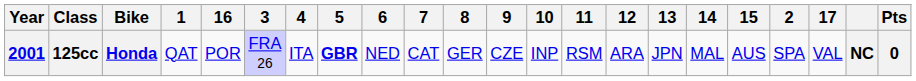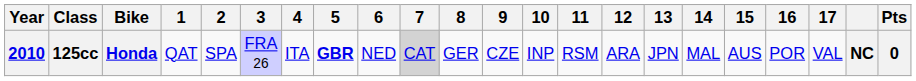 <table class="wikitable" style="text-align:center">
 <tr>
 <th>Year</th>
 <th>Class</th>
 <th>Bike</th>
 <th>1</th>
-<th>16</th>
+<th>2</th>
 <th>3</th>
 <th>4</th>
 <th>5</th>
 <th>6</th>
 <th>7</th>
 <th>8</th>
 <th>9</th>
 <th>10</th>
 <th>11</th>
 <th>12</th>
 <th>13</th>
 <th>14</th>
 <th>15</th>
-<th>2</th>
+<th>16</th>
 <th>17</th>
 <th></th>
 <th>Pts</th>
 </tr>
 <tr>
-<th><a href='#'>2001</a></th>
+<th><a href='#'>2010</a></th>
 <th>125cc</th>
 <th><a href='#'>Honda</a></th>
 <td><a href='#'>QAT</a></td>
-<td><a href='#'>POR</a></td>
+<td><a href='#'>SPA</a></td>
 <td style="background:#CFCFFF;"><a href='#'>FRA</a><br><small>26</small></td>
 <td><a href='#'>ITA</a></td>
 <td><strong><a href='#'>GBR</a></strong></td>
 <td><a href='#'>NED</a></td>
-<td><a href='#'>CAT</a></td>
+<td style="background: lightgrey;"><a href='#'>CAT</a></td>
 <td><a href='#'>GER</a></td>
 <td><a href='#'>CZE</a></td>
 <td><a href='#'>INP</a></td>
 <td><a href='#'>RSM</a></td>
 <td><a href='#'>ARA</a></td>
 <td><a href='#'>JPN</a></td>
 <td><a href='#'>MAL</a></td>
 <td><a href='#'>AUS</a></td>
-<td><a href='#'>SPA</a></td>
+<td><a href='#'>POR</a></td>
 <td><a href='#'>VAL</a></td>
 <th>NC</th>
 <th>0</th>
 </tr>
 </table>
